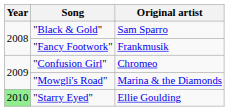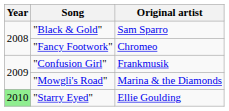 <table class="wikitable">
 <tr>
 <th>Year</th>
 <th>Song</th>
 <th>Original artist</th>
 </tr>
 <tr>
 <td rowspan="2">2008</td>
 <td>"<a href='#'>Black & Gold</a>"</td>
 <td><a href='#'>Sam Sparro</a></td>
 </tr>
 <tr>
 <td>"<a href='#'>Fancy Footwork</a>"</td>
-<td><a href='#'>Frankmusik</a></td>
+<td><a href='#'>Chromeo</a></td>
 </tr>
 <tr>
 <td rowspan="2">2009</td>
 <td>"<a href='#'>Confusion Girl</a>"</td>
-<td><a href='#'>Chromeo</a></td>
+<td><a href='#'>Frankmusik</a></td>
 </tr>
 <tr>
 <td>"<a href='#'>Mowgli's Road</a>"</td>
 <td><a href='#'>Marina & the Diamonds</a></td>
 </tr>
 <tr>
 <td style="background: lightgreen;">2010</td>
 <td>"<a href='#'>Starry Eyed</a>"</td>
 <td><a href='#'>Ellie Goulding</a></td>
 </tr>
 </table>
